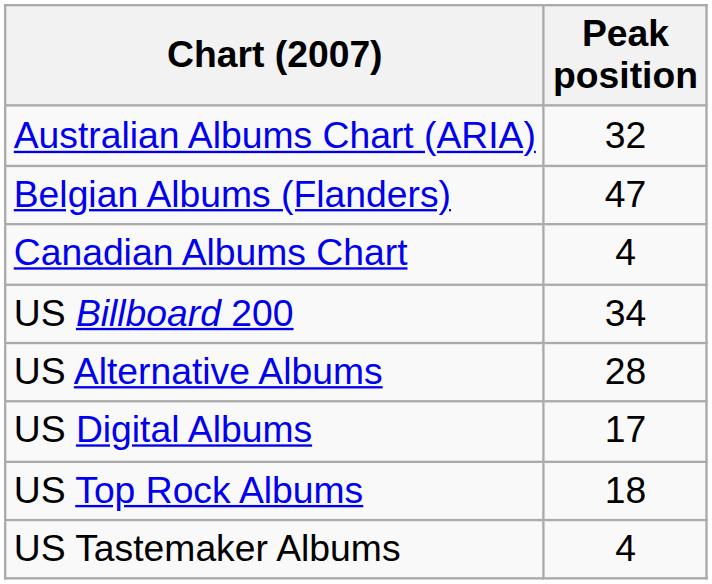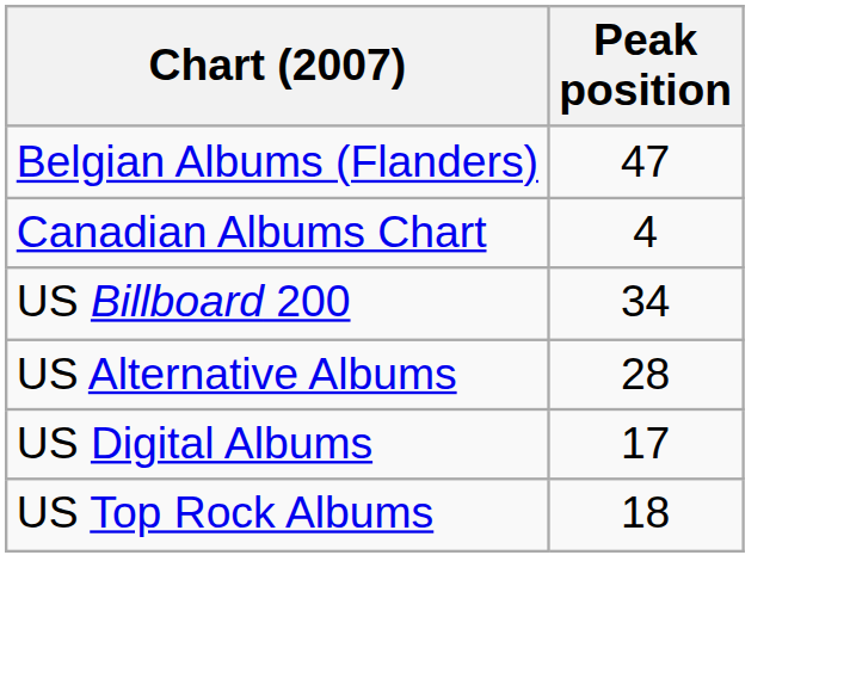 <table class="wikitable">
 <tr>
 <th>Chart (2007)</th>
 <th>Peak<br>position</th>
-</tr>
-<tr>
-<td><a href='#'>Australian Albums Chart (ARIA)</a></td>
-<td style="text-align:center;">32</td>
 </tr>
 <tr>
 <td><a href='#'>Belgian Albums (Flanders)</a></td>
 <td style="text-align:center;">47</td>
 </tr>
 <tr>
 <td><a href='#'>Canadian Albums Chart</a></td>
 <td style="text-align:center;">4</td>
 </tr>
 <tr>
 <td>US <a href='#'><em>Billboard</em> 200</a></td>
 <td style="text-align:center;">34</td>
 </tr>
 <tr>
 <td>US <a href='#'>Alternative Albums</a></td>
 <td style="text-align:center;">28</td>
 </tr>
 <tr>
 <td>US <a href='#'>Digital Albums</a></td>
 <td style="text-align:center;">17</td>
 </tr>
 <tr>
 <td>US <a href='#'>Top Rock Albums</a></td>
 <td style="text-align:center;">18</td>
 </tr>
-<tr>
-<td>US Tastemaker Albums</td>
-<td style="text-align:center;">4</td>
-</tr>
 </table>
